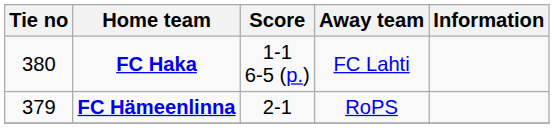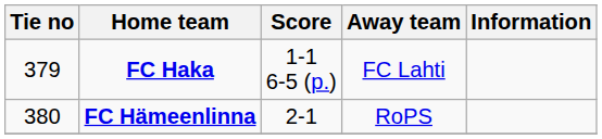 <table class="wikitable" style="text-align:center">
 <tr>
 <th style= width="40px">Tie no</th>
 <th style= width="150px">Home team</th>
 <th style= width="60px">Score</th>
 <th style= width="150px">Away team</th>
 <th style= width="30px">Information</th>
 </tr>
 <tr>
-<td>380</td>
+<td>379</td>
 <td><strong><a href='#'>FC Haka</a></strong></td>
 <td>1-1<br> 6-5  (<a href='#'>p.</a>)</td>
 <td><a href='#'>FC Lahti</a></td>
 <td></td>
 </tr>
 <tr>
-<td>379</td>
+<td>380</td>
 <td><strong><a href='#'>FC Hämeenlinna</a></strong></td>
 <td>2-1</td>
 <td><a href='#'>RoPS</a></td>
 <td></td>
 </tr>
 <tr>
 </tr>
 </table>
